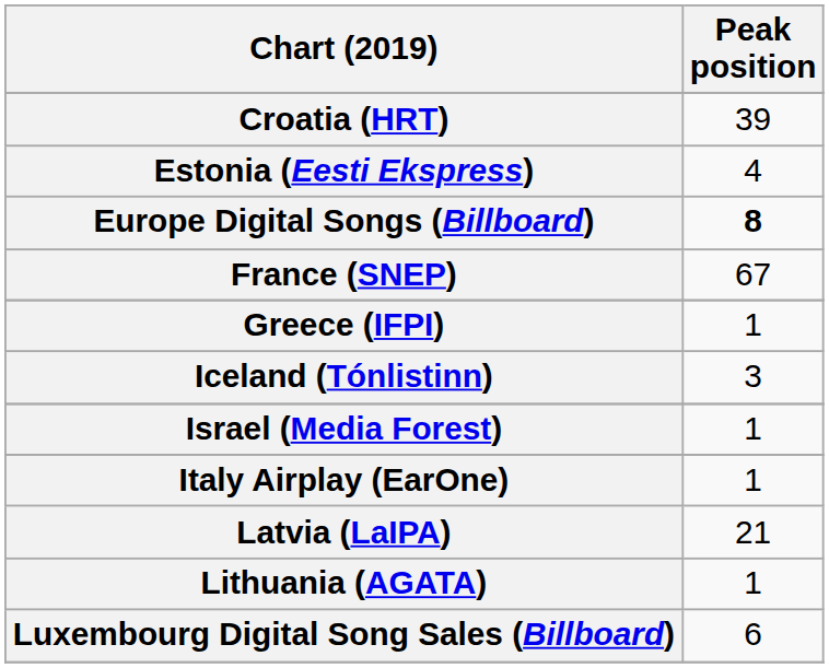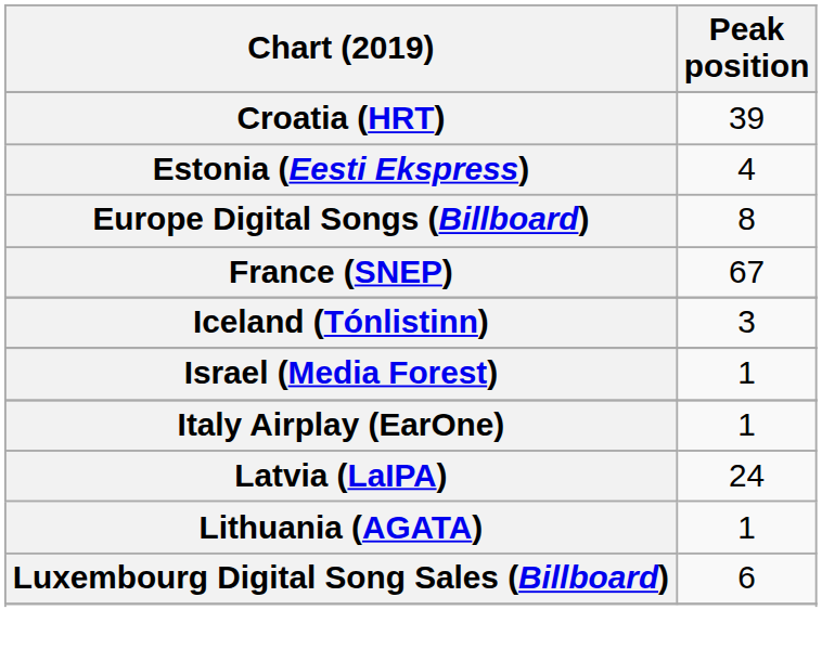 <table class="wikitable sortable plainrowheaders" style="text-align:center">
 <tr>
 <th scope="col">Chart (2019)</th>
 <th scope="col">Peak<br>position</th>
 </tr>
 <tr>
 </tr>
 <tr>
 </tr>
 <tr>
 </tr>
 <tr>
 <th scope="row">Croatia (<a href='#'>HRT</a>)</th>
 <td>39</td>
 </tr>
 <tr>
 <th scope="row">Estonia (<em><a href='#'>Eesti Ekspress</a></em>)</th>
 <td>4</td>
 </tr>
 <tr>
 <th scope="row">Europe Digital Songs (<em><a href='#'>Billboard</a></em>)</th>
-<td><strong>8</strong></td>
+<td>8</td>
 </tr>
 <tr>
 <th scope="row">France (<a href='#'>SNEP</a>)</th>
 <td>67</td>
 </tr>
 <tr>
-</tr>
-<tr>
-<th scope="row">Greece (<a href='#'>IFPI</a>)</th>
-<td>1</td>
 </tr>
 <tr>
 <th scope="row">Iceland (<a href='#'>Tónlistinn</a>)</th>
 <td>3</td>
 </tr>
 <tr>
 </tr>
 <tr>
 <th scope="row">Israel (<a href='#'>Media Forest</a>)</th>
 <td>1</td>
 </tr>
 <tr>
 </tr>
 <tr>
 <th scope="row">Italy Airplay (EarOne)</th>
 <td>1</td>
 </tr>
 <tr>
 <th scope="row">Latvia (<a href='#'>LaIPA</a>)</th>
-<td>21</td>
+<td>24</td>
 </tr>
 <tr>
 <th scope="row">Lithuania (<a href='#'>AGATA</a>)</th>
 <td>1</td>
 </tr>
 <tr>
 <th scope="row">Luxembourg Digital Song Sales (<em><a href='#'>Billboard</a></em>)</th>
 <td>6</td>
 </tr>
 <tr>
 </tr>
 <tr>
 </tr>
 <tr>
 </tr>
 <tr>
 </tr>
 <tr>
 </tr>
 <tr>
 </tr>
 <tr>
 </tr>
 <tr>
 </tr>
 </table>
